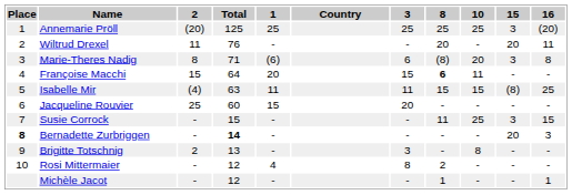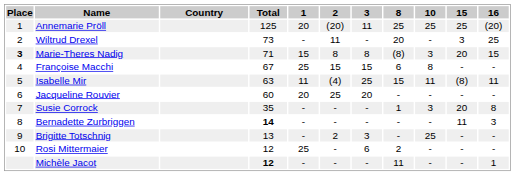 <table border="0" style="border: 1px solid #999; background-color:#FFFFFF; text-align:center; font-size:86%; line-height:15px;">
 <tr align="center" bgcolor="#CCCCCC">
 <th width=35>Place</th>
 <th width=170>Name</th>
-<th width=40>2</th>
+<th width=120>Country</th>
 <th width=50>Total</th>
 <th width=40>1</th>
-<th width=120>Country</th>
+<th width=40>2</th>
 <th width=40>3</th>
 <th width=40>8</th>
 <th width=40>10</th>
 <th width=40>15</th>
 <th width=40>16</th>
 </tr>
 <tr bgcolor="#EFEFEF">
 <td>1</td>
 <td align="left"><a href='#'>Annemarie Pröll</a></td>
+<td align="left"></td>
+<td>125</td>
+<td>20</td>
 <td>(20)</td>
-<td>125</td>
-<td>25</td>
-<td align="left"></td>
+<td>11</td>
 <td>25</td>
 <td>25</td>
 <td>25</td>
-<td>3</td>
 <td>(20)</td>
 </tr>
 <tr>
 <td>2</td>
 <td align="left"><a href='#'>Wiltrud Drexel</a></td>
+<td align="left"></td>
+<td>73</td>
+<td>-</td>
 <td>11</td>
-<td>76</td>
-<td>-</td>
-<td align="left"></td>
 <td>-</td>
 <td>20</td>
 <td>-</td>
-<td>20</td>
-<td>11</td>
+<td>3</td>
+<td>25</td>
 </tr>
 <tr bgcolor="#EFEFEF">
+<td><strong>3</strong></td>
+<td align="left"><a href='#'>Marie-Theres Nadig</a></td>
+<td align="left"></td>
+<td>71</td>
+<td>15</td>
+<td>8</td>
+<td>8</td>
+<td>(8)</td>
 <td>3</td>
-<td align="left"><a href='#'>Marie-Theres Nadig</a></td>
-<td>8</td>
-<td>71</td>
-<td>(6)</td>
-<td align="left"></td>
-<td>6</td>
-<td>(8)</td>
 <td>20</td>
-<td>3</td>
-<td>8</td>
+<td>15</td>
 </tr>
 <tr>
 <td>4</td>
 <td align="left"><a href='#'>Françoise Macchi</a></td>
+<td align="left"></td>
+<td>67</td>
+<td>25</td>
 <td>15</td>
-<td>64</td>
-<td>20</td>
-<td align="left"></td>
 <td>15</td>
-<td><strong>6</strong></td>
-<td>11</td>
+<td>6</td>
+<td>8</td>
 <td>-</td>
 <td>-</td>
 </tr>
 <tr bgcolor="#EFEFEF">
 <td>5</td>
 <td align="left"><a href='#'>Isabelle Mir</a></td>
-<td>(4)</td>
+<td align="left"></td>
 <td>63</td>
 <td>11</td>
-<td align="left"></td>
+<td>(4)</td>
+<td>25</td>
+<td>15</td>
 <td>11</td>
-<td>15</td>
-<td>15</td>
 <td>(8)</td>
-<td>25</td>
+<td>11</td>
 </tr>
 <tr>
 <td>6</td>
 <td align="left"><a href='#'>Jacqueline Rouvier</a></td>
+<td align="left"></td>
+<td>60</td>
+<td>20</td>
 <td>25</td>
-<td>60</td>
-<td>15</td>
-<td align="left"></td>
 <td>20</td>
 <td>-</td>
 <td>-</td>
 <td>-</td>
 <td>-</td>
 </tr>
 <tr bgcolor="#EFEFEF">
 <td>7</td>
 <td align="left"><a href='#'>Susie Corrock</a></td>
-<td>-</td>
-<td>15</td>
-<td>-</td>
 <td align="left"></td>
-<td>-</td>
-<td>11</td>
-<td>25</td>
-<td>3</td>
-<td>15</td>
-</tr>
-<tr>
-<td><strong>8</strong></td>
-<td align="left"><a href='#'>Bernadette Zurbriggen</a></td>
-<td>-</td>
-<td><strong>14</strong></td>
-<td>-</td>
-<td align="left"></td>
+<td>35</td>
 <td>-</td>
 <td>-</td>
 <td>-</td>
+<td>1</td>
+<td>3</td>
 <td>20</td>
+<td>8</td>
+</tr>
+<tr>
+<td>8</td>
+<td align="left"><a href='#'>Bernadette Zurbriggen</a></td>
+<td align="left"></td>
+<td><strong>14</strong></td>
+<td>-</td>
+<td>-</td>
+<td>-</td>
+<td>-</td>
+<td>-</td>
+<td>11</td>
 <td>3</td>
 </tr>
 <tr bgcolor="#EFEFEF">
 <td>9</td>
 <td align="left"><a href='#'>Brigitte Totschnig</a></td>
-<td>2</td>
+<td align="left"></td>
 <td>13</td>
 <td>-</td>
-<td align="left"></td>
+<td>2</td>
 <td>3</td>
 <td>-</td>
-<td>8</td>
+<td>25</td>
 <td>-</td>
 <td>-</td>
 </tr>
 <tr>
 <td>10</td>
 <td align="left"><a href='#'>Rosi Mittermaier</a></td>
+<td align="left"></td>
+<td>12</td>
+<td>25</td>
 <td>-</td>
-<td>12</td>
-<td>4</td>
-<td align="left"></td>
-<td>8</td>
+<td>6</td>
 <td>2</td>
 <td>-</td>
 <td>-</td>
 <td>-</td>
 </tr>
 <tr bgcolor="#EFEFEF">
 <td></td>
 <td align="left"><a href='#'>Michèle Jacot</a></td>
+<td align="left"></td>
+<td><strong>12</strong></td>
 <td>-</td>
-<td>12</td>
 <td>-</td>
-<td align="left"></td>
 <td>-</td>
-<td>1</td>
+<td>11</td>
 <td>-</td>
 <td>-</td>
 <td>1</td>
 </tr>
 </table>
